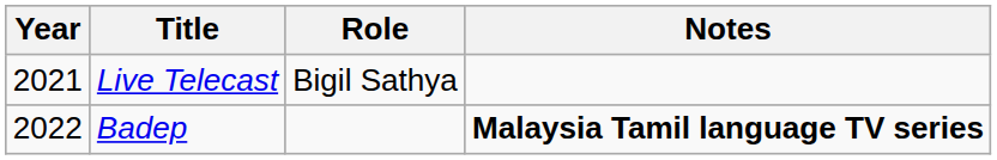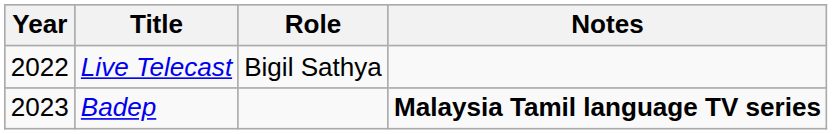 <table class="wikitable sortable">
 <tr>
 <th scope="col">Year</th>
 <th scope="col">Title</th>
 <th scope="col">Role</th>
 <th scope="col" class="unsortable">Notes</th>
 </tr>
 <tr>
-<td>2021</td>
+<td>2022</td>
 <td><em><a href='#'>Live Telecast</a></em></td>
 <td>Bigil Sathya</td>
 <td></td>
 </tr>
 <tr>
-<td>2022</td>
+<td>2023</td>
 <td><em><a href='#'>Badep</a> </em></td>
 <td></td>
 <td><strong>Malaysia Tamil language TV series</strong></td>
 </tr>
 </table>
